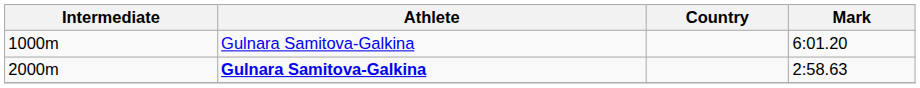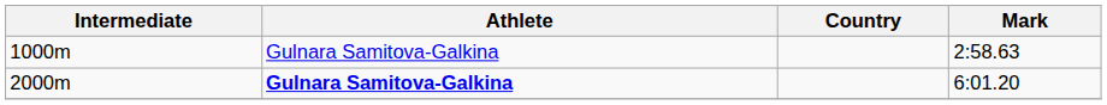 <table class="wikitable" width=70%>
 <tr>
 <th>Intermediate</th>
 <th>Athlete</th>
 <th>Country</th>
 <th>Mark</th>
 </tr>
 <tr>
 <td>1000m</td>
 <td><a href='#'>Gulnara Samitova-Galkina</a></td>
 <td></td>
-<td>6:01.20</td>
+<td>2:58.63</td>
 </tr>
 <tr>
 <td>2000m</td>
 <td><strong><a href='#'>Gulnara Samitova-Galkina</a></strong></td>
 <td></td>
-<td>2:58.63</td>
+<td>6:01.20</td>
 </tr>
 <tr>
 </tr>
 </table>
